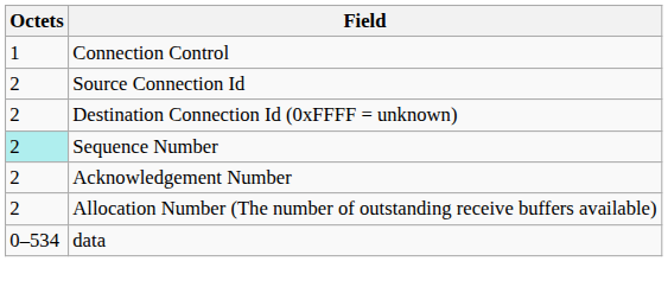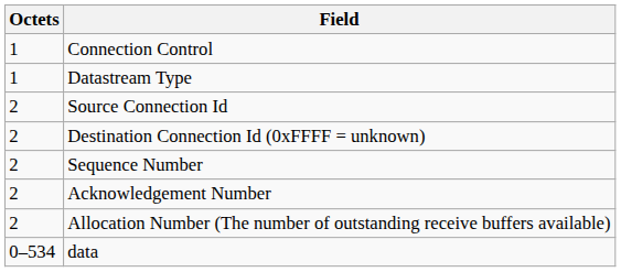 <table class=wikitable style="text-align:left;">
 <tr>
 <th>Octets</th>
 <th>Field</th>
 </tr>
 <tr>
 <td>1</td>
 <td>Connection Control</td>
 </tr>
 <tr>
+<td>1</td>
+<td>Datastream Type</td>
+</tr>
+<tr>
 <td>2</td>
 <td>Source Connection Id</td>
 </tr>
 <tr>
 <td>2</td>
 <td>Destination Connection Id (0xFFFF = unknown)</td>
 </tr>
 <tr>
-<td style="background: paleturquoise;">2</td>
+<td>2</td>
 <td>Sequence Number</td>
 </tr>
 <tr>
 <td>2</td>
 <td>Acknowledgement Number</td>
 </tr>
 <tr>
 <td>2</td>
 <td>Allocation Number (The number of outstanding receive buffers available)</td>
 </tr>
 <tr>
 <td>0–534</td>
 <td>data</td>
 </tr>
 </table>
